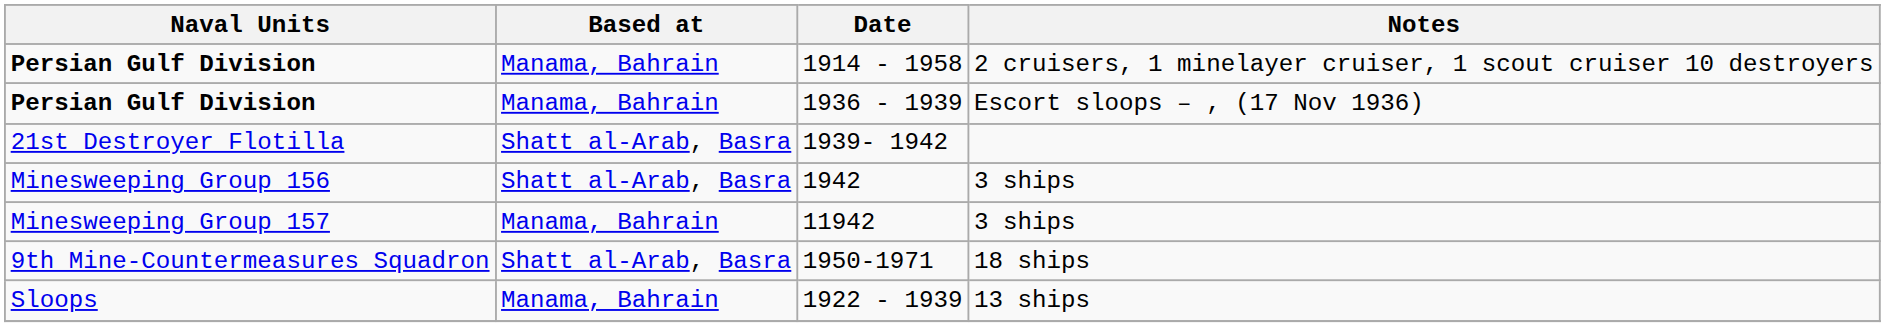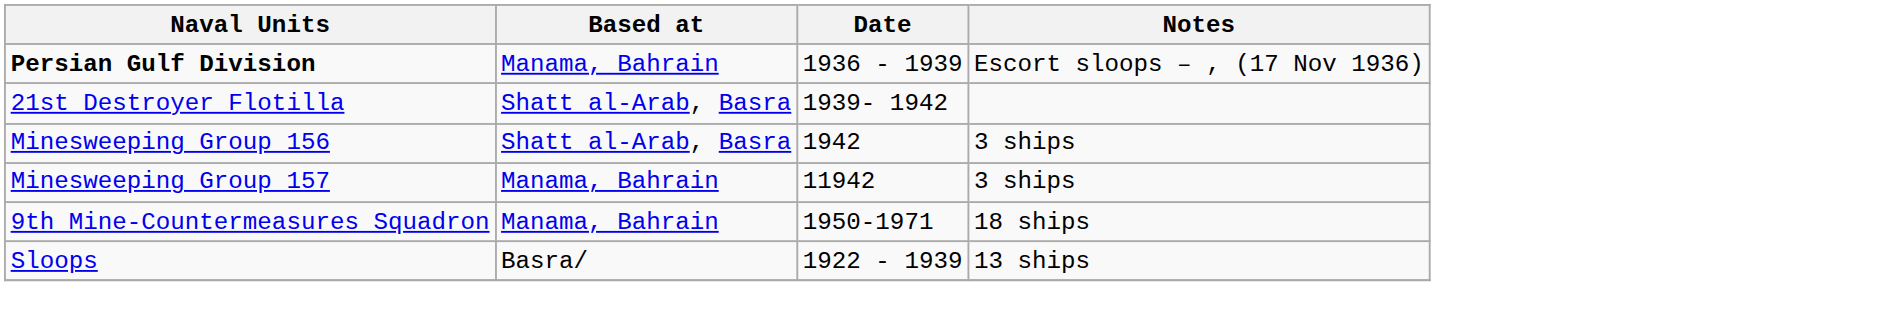 <table class="wikitable sortable">
 <tr>
 <th>Naval Units</th>
 <th>Based at</th>
 <th>Date</th>
 <th>Notes</th>
-</tr>
-<tr>
-<td><strong>Persian Gulf Division</strong></td>
-<td><a href='#'>Manama, Bahrain</a></td>
-<td>1914 - 1958</td>
-<td>2 cruisers, 1 minelayer cruiser, 1 scout cruiser 10 destroyers</td>
 </tr>
 <tr>
 <td><strong>Persian Gulf Division</strong></td>
 <td><a href='#'>Manama, Bahrain</a></td>
 <td>1936 - 1939</td>
 <td>Escort sloops – ,  (17 Nov 1936) </td>
 </tr>
 <tr>
 <td><a href='#'>21st Destroyer Flotilla</a></td>
 <td><a href='#'>Shatt al-Arab</a>, <a href='#'>Basra</a></td>
 <td>1939- 1942</td>
 <td></td>
 </tr>
 <tr>
 <td><a href='#'>Minesweeping Group 156</a></td>
 <td><a href='#'>Shatt al-Arab</a>, <a href='#'>Basra</a></td>
 <td>1942</td>
 <td>3 ships </td>
 </tr>
 <tr>
 <td><a href='#'>Minesweeping Group 157</a></td>
 <td><a href='#'>Manama, Bahrain</a></td>
 <td>11942</td>
 <td>3 ships </td>
 </tr>
 <tr>
 <td><a href='#'>9th Mine-Countermeasures Squadron</a></td>
-<td><a href='#'>Shatt al-Arab</a>, <a href='#'>Basra</a></td>
+<td><a href='#'>Manama, Bahrain</a></td>
 <td>1950-1971</td>
 <td>18 ships</td>
 </tr>
 <tr>
 <td><a href='#'>Sloops</a></td>
-<td><a href='#'>Manama, Bahrain</a></td>
+<td>Basra/</td>
 <td>1922 - 1939</td>
 <td>13 ships</td>
 </tr>
 <tr>
 </tr>
 </table>
